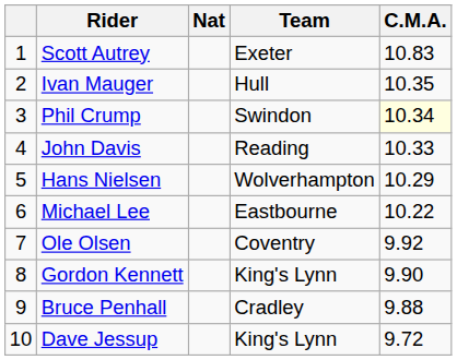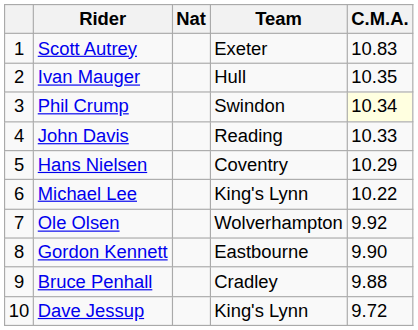 <table class=wikitable>
 <tr>
 <th></th>
 <th>Rider</th>
 <th>Nat</th>
 <th>Team</th>
 <th>C.M.A.</th>
 </tr>
 <tr>
 <td align="center">1</td>
 <td><a href='#'>Scott Autrey</a></td>
 <td></td>
 <td>Exeter</td>
 <td>10.83</td>
 </tr>
 <tr>
 <td align="center">2</td>
 <td><a href='#'>Ivan Mauger</a></td>
 <td></td>
 <td>Hull</td>
 <td>10.35</td>
 </tr>
 <tr>
 <td align="center">3</td>
 <td><a href='#'>Phil Crump</a></td>
 <td></td>
 <td>Swindon</td>
 <td style="background: lightyellow;">10.34</td>
 </tr>
 <tr>
 <td align="center">4</td>
 <td><a href='#'>John Davis</a></td>
 <td></td>
 <td>Reading</td>
 <td>10.33</td>
 </tr>
 <tr>
 <td align="center">5</td>
 <td><a href='#'>Hans Nielsen</a></td>
 <td></td>
-<td>Wolverhampton</td>
+<td>Coventry</td>
 <td>10.29</td>
 </tr>
 <tr>
 <td align="center">6</td>
 <td><a href='#'>Michael Lee</a></td>
 <td></td>
-<td>Eastbourne</td>
+<td>King's Lynn</td>
 <td>10.22</td>
 </tr>
 <tr>
 <td align="center">7</td>
 <td><a href='#'>Ole Olsen</a></td>
 <td></td>
-<td>Coventry</td>
+<td>Wolverhampton</td>
 <td>9.92</td>
 </tr>
 <tr>
 <td align="center">8</td>
 <td><a href='#'>Gordon Kennett</a></td>
 <td></td>
-<td>King's Lynn</td>
+<td>Eastbourne</td>
 <td>9.90</td>
 </tr>
 <tr>
 <td align="center">9</td>
 <td><a href='#'>Bruce Penhall</a></td>
 <td></td>
 <td>Cradley</td>
 <td>9.88</td>
 </tr>
 <tr>
 <td align="center">10</td>
 <td><a href='#'>Dave Jessup</a></td>
 <td></td>
 <td>King's Lynn</td>
 <td>9.72</td>
 </tr>
 </table>
